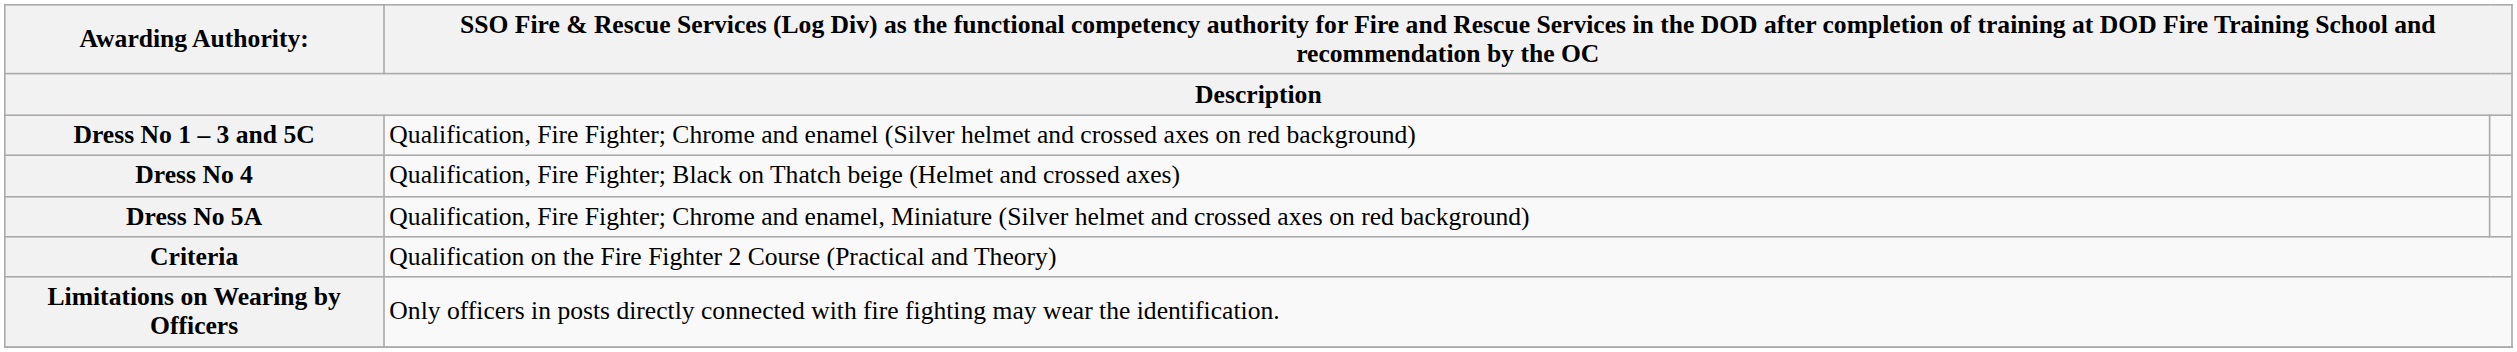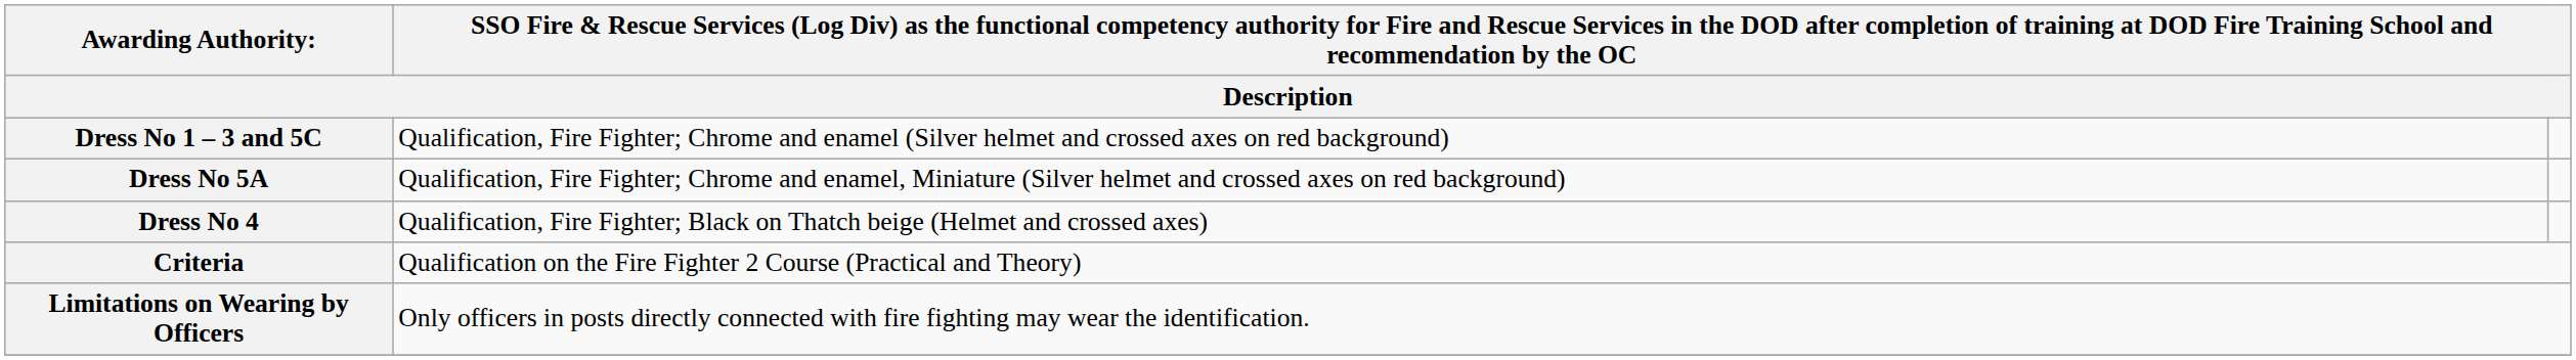 <table class=wikitable style="text-align: left;">
 <tr>
 <th><strong>Awarding Authority</strong>:</th>
 <th colspan="2">SSO Fire & Rescue Services (Log Div) as the functional competency authority for Fire and Rescue Services in the DOD after completion of training at DOD Fire Training School and recommendation by the OC</th>
 </tr>
 <tr>
 <th colspan="3">Description</th>
 </tr>
 <tr>
 <th>Dress No 1 – 3 and 5C</th>
 <td>Qualification, Fire Fighter; Chrome and enamel (Silver helmet and crossed axes on red background)</td>
 <td></td>
 </tr>
 <tr>
-<th>Dress No 4</th>
-<td>Qualification, Fire Fighter; Black on Thatch beige (Helmet and crossed axes)</td>
+<th>Dress No 5A</th>
+<td>Qualification, Fire Fighter; Chrome and enamel, Miniature (Silver helmet and crossed axes on red background)</td>
 <td></td>
 </tr>
 <tr>
-<th>Dress No 5A</th>
-<td>Qualification, Fire Fighter; Chrome and enamel, Miniature (Silver helmet and crossed axes on red background)</td>
+<th>Dress No 4</th>
+<td>Qualification, Fire Fighter; Black on Thatch beige (Helmet and crossed axes)</td>
 <td></td>
 </tr>
 <tr>
 <th>Criteria</th>
 <td colspan="2">Qualification on the Fire Fighter 2 Course (Practical and Theory)</td>
 </tr>
 <tr>
 <th>Limitations on Wearing by Officers</th>
 <td colspan="2">Only officers in posts directly connected with fire fighting may wear the identification.</td>
 </tr>
 <tr>
 </tr>
 </table>
